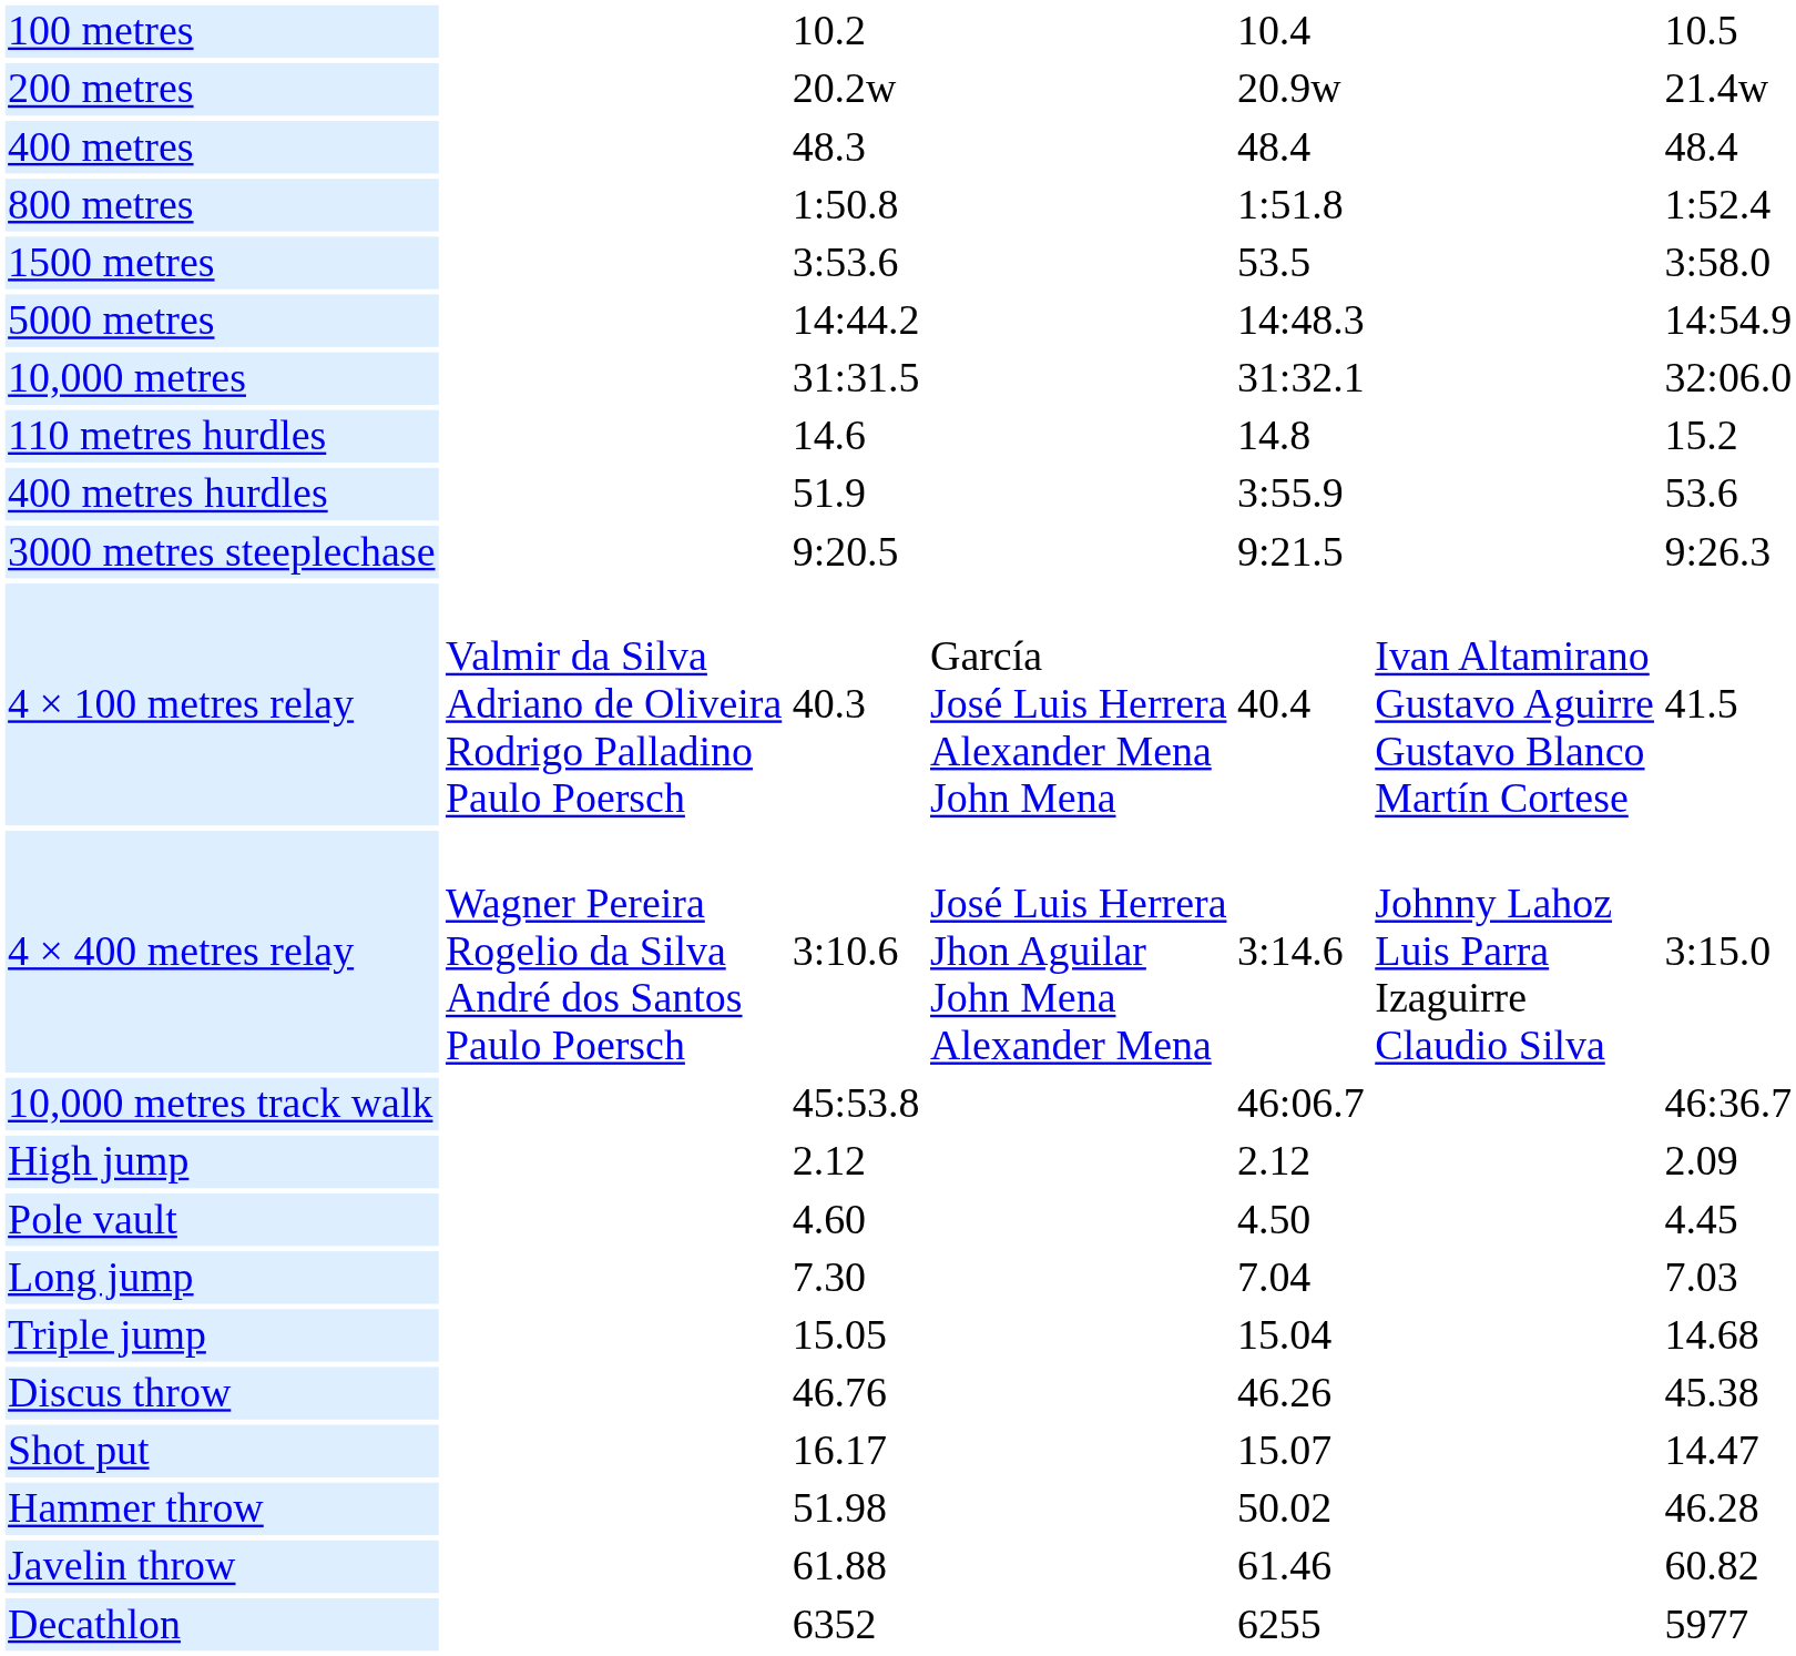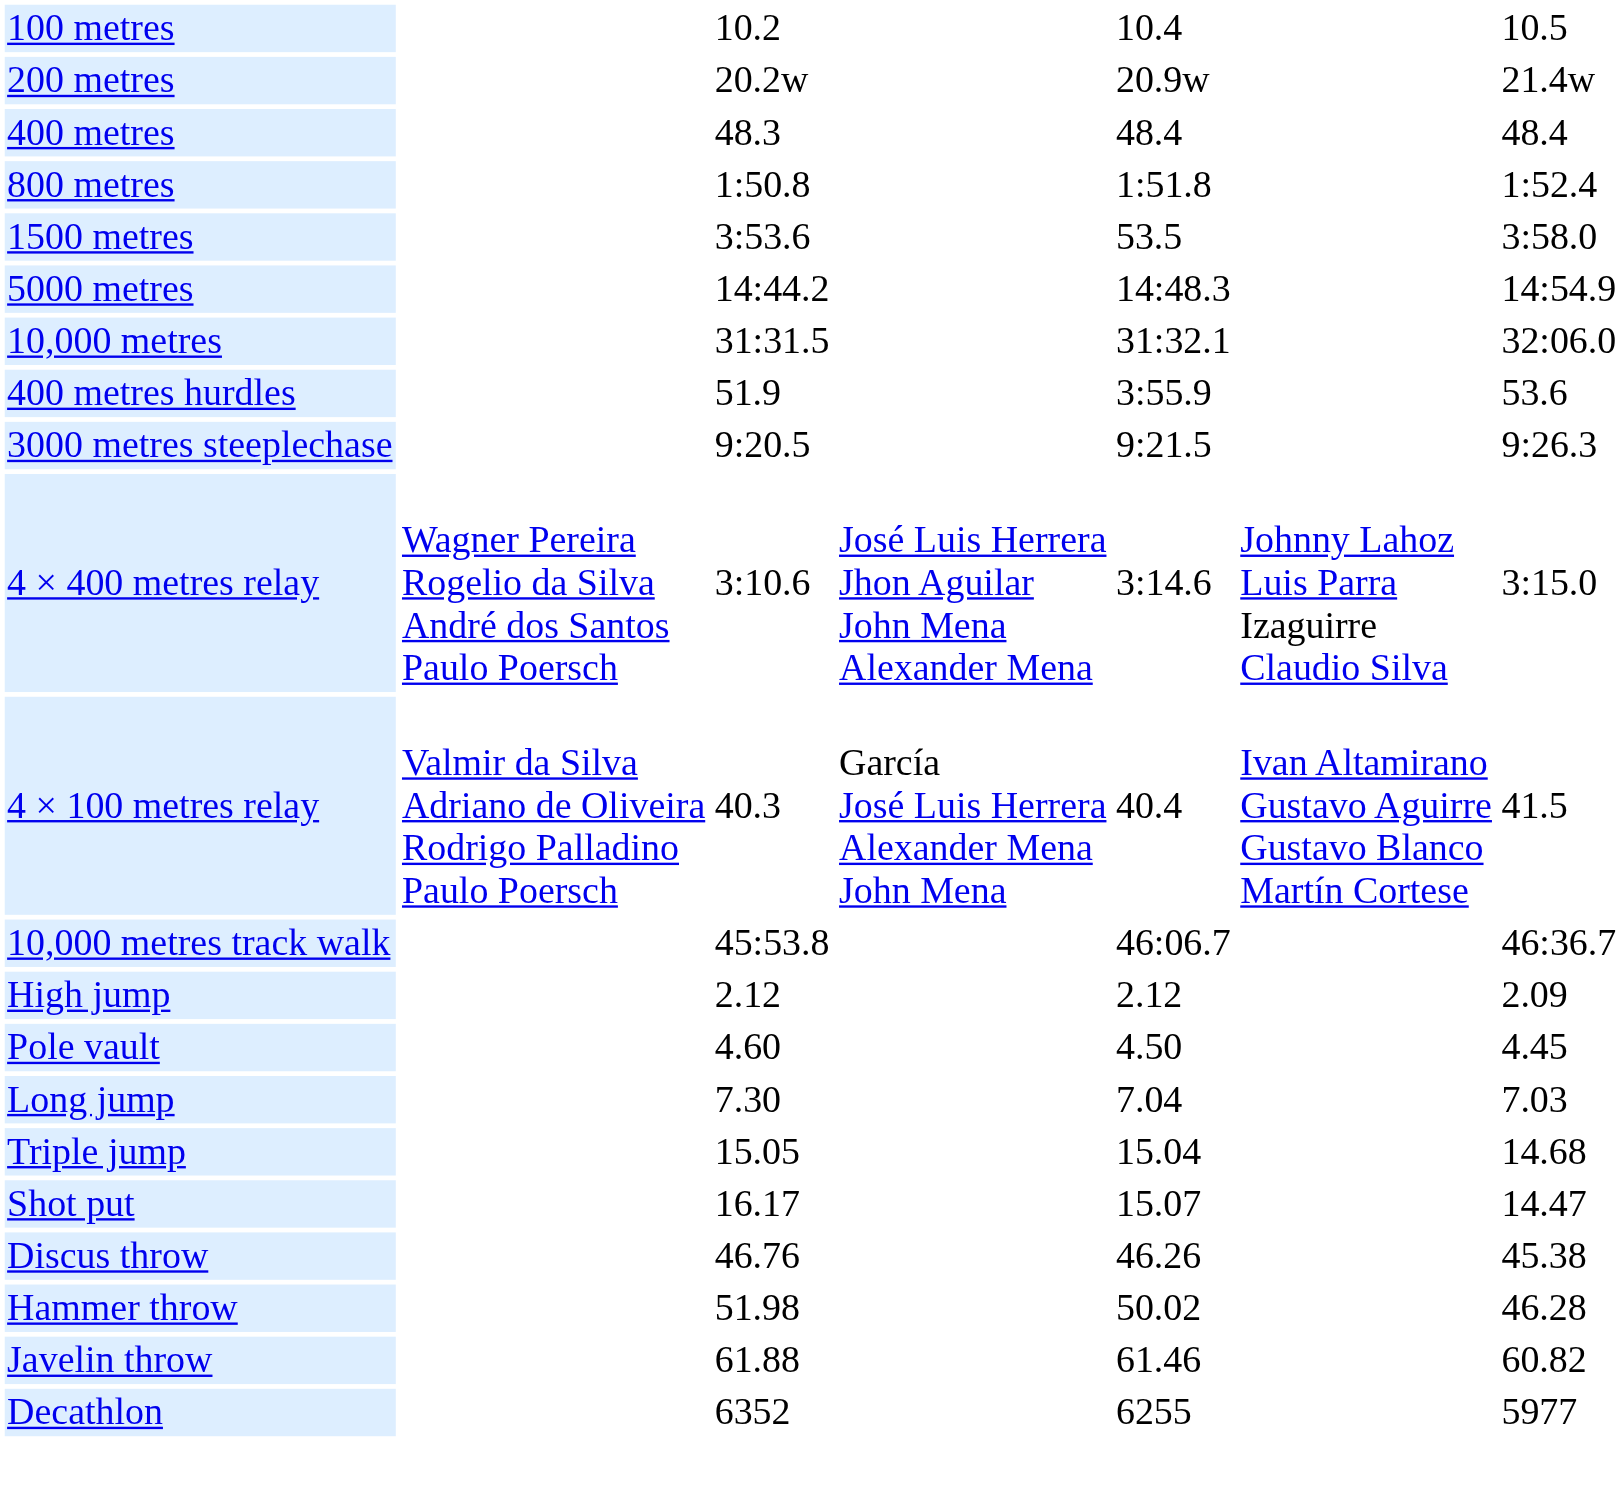 <table>
 <tr>
 <td bgcolor = DDEEFF><a href='#'>100 metres</a></td>
 <td></td>
 <td>10.2</td>
 <td></td>
 <td>10.4</td>
 <td></td>
 <td>10.5</td>
 </tr>
 <tr>
 <td bgcolor = DDEEFF><a href='#'>200 metres</a></td>
 <td></td>
 <td>20.2w</td>
 <td></td>
 <td>20.9w</td>
 <td></td>
 <td>21.4w</td>
 </tr>
 <tr>
 <td bgcolor = DDEEFF><a href='#'>400 metres</a></td>
 <td></td>
 <td>48.3</td>
 <td></td>
 <td>48.4</td>
 <td></td>
 <td>48.4</td>
 </tr>
 <tr>
 <td bgcolor = DDEEFF><a href='#'>800 metres</a></td>
 <td></td>
 <td>1:50.8</td>
 <td></td>
 <td>1:51.8</td>
 <td></td>
 <td>1:52.4</td>
 </tr>
 <tr>
 <td bgcolor = DDEEFF><a href='#'>1500 metres</a></td>
 <td></td>
 <td>3:53.6</td>
 <td></td>
 <td>53.5</td>
 <td></td>
 <td>3:58.0</td>
 </tr>
 <tr>
 <td bgcolor = DDEEFF><a href='#'>5000 metres</a></td>
 <td></td>
 <td>14:44.2</td>
 <td></td>
 <td>14:48.3</td>
 <td></td>
 <td>14:54.9</td>
 </tr>
 <tr>
 <td bgcolor = DDEEFF><a href='#'>10,000 metres</a></td>
 <td></td>
 <td>31:31.5</td>
 <td></td>
 <td>31:32.1</td>
 <td></td>
 <td>32:06.0</td>
 </tr>
 <tr>
-<td bgcolor = DDEEFF><a href='#'>110 metres hurdles</a></td>
-<td></td>
-<td>14.6</td>
-<td></td>
-<td>14.8</td>
-<td></td>
-<td>15.2</td>
-</tr>
-<tr>
 <td bgcolor = DDEEFF><a href='#'>400 metres hurdles</a></td>
 <td></td>
 <td>51.9</td>
 <td></td>
 <td>3:55.9</td>
 <td></td>
 <td>53.6</td>
 </tr>
 <tr>
 <td bgcolor = DDEEFF><a href='#'>3000 metres steeplechase</a></td>
 <td></td>
 <td>9:20.5</td>
 <td></td>
 <td>9:21.5</td>
 <td></td>
 <td>9:26.3</td>
 </tr>
 <tr>
+<td bgcolor = DDEEFF><a href='#'>4 × 400 metres relay</a></td>
+<td><br><a href='#'>Wagner Pereira</a><br><a href='#'>Rogelio da Silva</a><br><a href='#'>André dos Santos</a><br><a href='#'>Paulo Poersch</a></td>
+<td>3:10.6</td>
+<td><br><a href='#'>José Luis Herrera</a><br><a href='#'>Jhon Aguilar</a><br><a href='#'>John Mena</a><br><a href='#'>Alexander Mena</a></td>
+<td>3:14.6</td>
+<td><br><a href='#'>Johnny Lahoz</a><br><a href='#'>Luis Parra</a><br>Izaguirre<br><a href='#'>Claudio Silva</a></td>
+<td>3:15.0</td>
+</tr>
+<tr>
 <td bgcolor = DDEEFF><a href='#'>4 × 100 metres relay</a></td>
 <td><br><a href='#'>Valmir da Silva</a><br><a href='#'>Adriano de Oliveira</a><br><a href='#'>Rodrigo Palladino</a><br><a href='#'>Paulo Poersch</a></td>
 <td>40.3</td>
 <td><br>García<br><a href='#'>José Luis Herrera</a><br><a href='#'>Alexander Mena</a><br><a href='#'>John Mena</a></td>
 <td>40.4</td>
 <td><br><a href='#'>Ivan Altamirano</a><br><a href='#'>Gustavo Aguirre</a><br><a href='#'>Gustavo Blanco</a><br><a href='#'>Martín Cortese</a></td>
 <td>41.5</td>
-</tr>
-<tr>
-<td bgcolor = DDEEFF><a href='#'>4 × 400 metres relay</a></td>
-<td><br><a href='#'>Wagner Pereira</a><br><a href='#'>Rogelio da Silva</a><br><a href='#'>André dos Santos</a><br><a href='#'>Paulo Poersch</a></td>
-<td>3:10.6</td>
-<td><br><a href='#'>José Luis Herrera</a><br><a href='#'>Jhon Aguilar</a><br><a href='#'>John Mena</a><br><a href='#'>Alexander Mena</a></td>
-<td>3:14.6</td>
-<td><br><a href='#'>Johnny Lahoz</a><br><a href='#'>Luis Parra</a><br>Izaguirre<br><a href='#'>Claudio Silva</a></td>
-<td>3:15.0</td>
 </tr>
 <tr>
 <td bgcolor = DDEEFF><a href='#'>10,000 metres track walk</a></td>
 <td></td>
 <td>45:53.8</td>
 <td></td>
 <td>46:06.7</td>
 <td></td>
 <td>46:36.7</td>
 </tr>
 <tr>
 <td bgcolor = DDEEFF><a href='#'>High jump</a></td>
 <td></td>
 <td>2.12</td>
 <td></td>
 <td>2.12</td>
 <td></td>
 <td>2.09</td>
 </tr>
 <tr>
 <td bgcolor = DDEEFF><a href='#'>Pole vault</a></td>
 <td></td>
 <td>4.60</td>
 <td></td>
 <td>4.50</td>
 <td></td>
 <td>4.45</td>
 </tr>
 <tr>
 <td bgcolor = DDEEFF><a href='#'>Long jump</a></td>
 <td></td>
 <td>7.30</td>
 <td></td>
 <td>7.04</td>
 <td></td>
 <td>7.03</td>
 </tr>
 <tr>
 <td bgcolor = DDEEFF><a href='#'>Triple jump</a></td>
 <td></td>
 <td>15.05</td>
 <td></td>
 <td>15.04</td>
 <td></td>
 <td>14.68</td>
 </tr>
 <tr>
+<td bgcolor = DDEEFF><a href='#'>Shot put</a></td>
+<td></td>
+<td>16.17</td>
+<td></td>
+<td>15.07</td>
+<td></td>
+<td>14.47</td>
+</tr>
+<tr>
 <td bgcolor = DDEEFF><a href='#'>Discus throw</a></td>
 <td></td>
 <td>46.76</td>
 <td></td>
 <td>46.26</td>
 <td></td>
 <td>45.38</td>
-</tr>
-<tr>
-<td bgcolor = DDEEFF><a href='#'>Shot put</a></td>
-<td></td>
-<td>16.17</td>
-<td></td>
-<td>15.07</td>
-<td></td>
-<td>14.47</td>
 </tr>
 <tr>
 <td bgcolor = DDEEFF><a href='#'>Hammer throw</a></td>
 <td></td>
 <td>51.98</td>
 <td></td>
 <td>50.02</td>
 <td></td>
 <td>46.28</td>
 </tr>
 <tr>
 <td bgcolor = DDEEFF><a href='#'>Javelin throw</a></td>
 <td></td>
 <td>61.88</td>
 <td></td>
 <td>61.46</td>
 <td></td>
 <td>60.82</td>
 </tr>
 <tr>
 <td bgcolor = DDEEFF><a href='#'>Decathlon</a></td>
 <td></td>
 <td>6352</td>
 <td></td>
 <td>6255</td>
 <td></td>
 <td>5977</td>
 </tr>
 </table>
